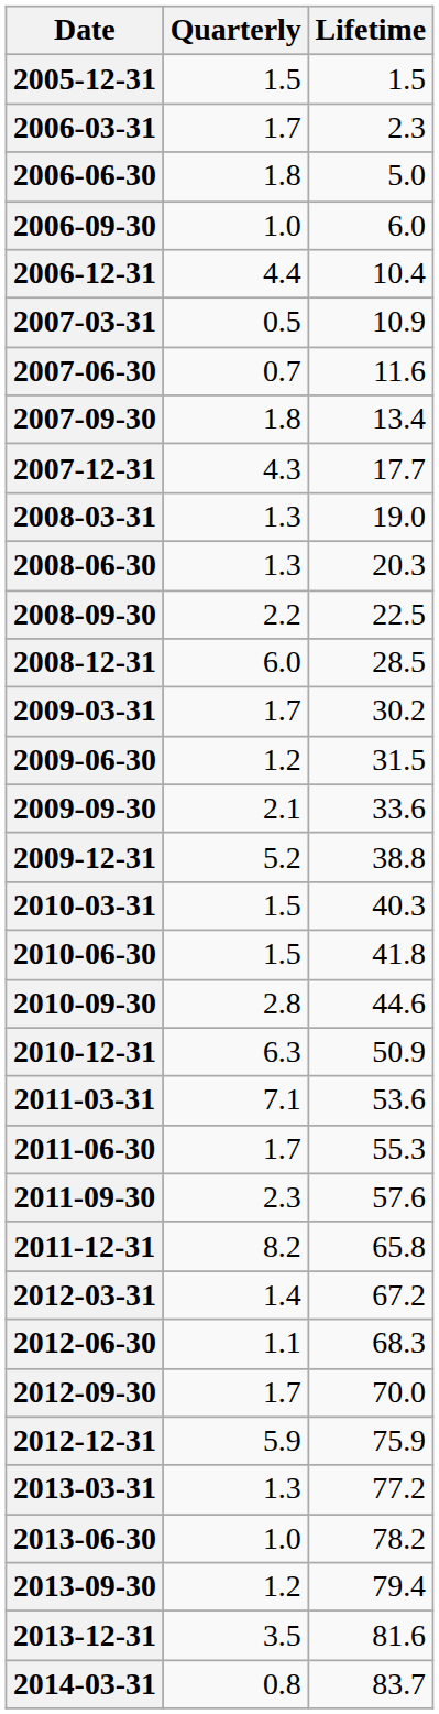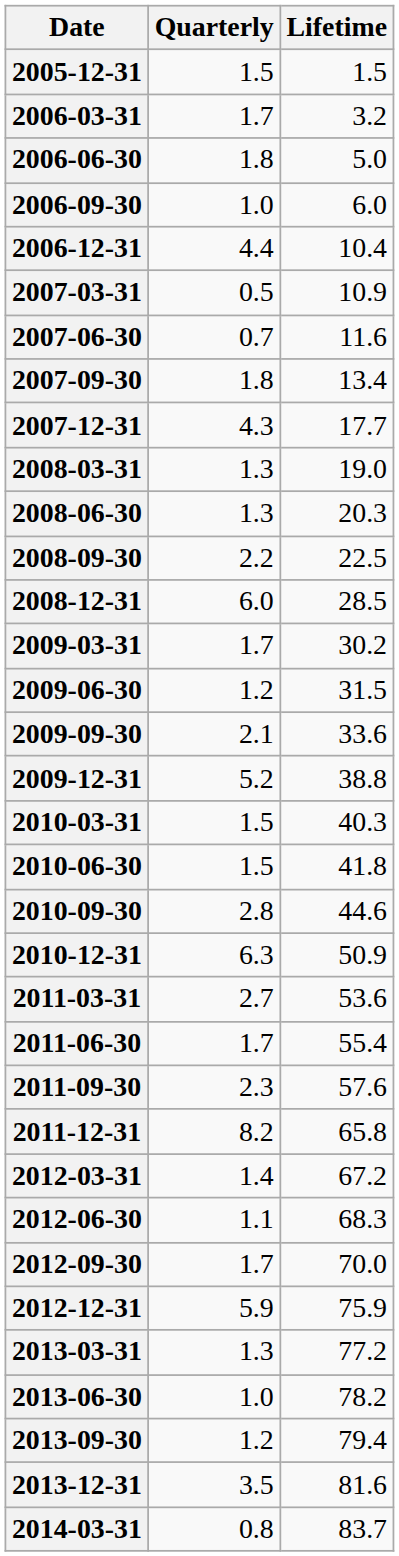 <table class="wikitable" style="float:right; text-align:right;">
 <tr>
 <th>Date</th>
 <th>Quarterly</th>
 <th>Lifetime</th>
 </tr>
 <tr>
 <th>2005-12-31</th>
 <td>1.5</td>
 <td>1.5</td>
 </tr>
 <tr>
 <th>2006-03-31</th>
 <td>1.7</td>
-<td>2.3</td>
+<td>3.2</td>
 </tr>
 <tr>
 <th>2006-06-30</th>
 <td>1.8</td>
 <td>5.0</td>
 </tr>
 <tr>
 <th>2006-09-30</th>
 <td>1.0</td>
 <td>6.0</td>
 </tr>
 <tr>
 <th>2006-12-31</th>
 <td>4.4</td>
 <td>10.4</td>
 </tr>
 <tr>
 <th>2007-03-31</th>
 <td>0.5</td>
 <td>10.9</td>
 </tr>
 <tr>
 <th>2007-06-30</th>
 <td>0.7</td>
 <td>11.6</td>
 </tr>
 <tr>
 <th>2007-09-30</th>
 <td>1.8</td>
 <td>13.4</td>
 </tr>
 <tr>
 <th>2007-12-31</th>
 <td>4.3</td>
 <td>17.7</td>
 </tr>
 <tr>
 <th>2008-03-31</th>
 <td>1.3</td>
 <td>19.0</td>
 </tr>
 <tr>
 <th>2008-06-30</th>
 <td>1.3</td>
 <td>20.3</td>
 </tr>
 <tr>
 <th>2008-09-30</th>
 <td>2.2</td>
 <td>22.5</td>
 </tr>
 <tr>
 <th>2008-12-31</th>
 <td>6.0</td>
 <td>28.5</td>
 </tr>
 <tr>
 <th>2009-03-31</th>
 <td>1.7</td>
 <td>30.2</td>
 </tr>
 <tr>
 <th>2009-06-30</th>
 <td>1.2</td>
 <td>31.5</td>
 </tr>
 <tr>
 <th>2009-09-30</th>
 <td>2.1</td>
 <td>33.6</td>
 </tr>
 <tr>
 <th>2009-12-31</th>
 <td>5.2</td>
 <td>38.8</td>
 </tr>
 <tr>
 <th>2010-03-31</th>
 <td>1.5</td>
 <td>40.3</td>
 </tr>
 <tr>
 <th>2010-06-30</th>
 <td>1.5</td>
 <td>41.8</td>
 </tr>
 <tr>
 <th>2010-09-30</th>
 <td>2.8</td>
 <td>44.6</td>
 </tr>
 <tr>
 <th>2010-12-31</th>
 <td>6.3</td>
 <td>50.9</td>
 </tr>
 <tr>
 <th>2011-03-31</th>
-<td>7.1</td>
+<td>2.7</td>
 <td>53.6</td>
 </tr>
 <tr>
 <th>2011-06-30</th>
 <td>1.7</td>
-<td>55.3</td>
+<td>55.4</td>
 </tr>
 <tr>
 <th>2011-09-30</th>
 <td>2.3</td>
 <td>57.6</td>
 </tr>
 <tr>
 <th>2011-12-31</th>
 <td>8.2</td>
 <td>65.8</td>
 </tr>
 <tr>
 <th>2012-03-31</th>
 <td>1.4</td>
 <td>67.2</td>
 </tr>
 <tr>
 <th>2012-06-30</th>
 <td>1.1</td>
 <td>68.3</td>
 </tr>
 <tr>
 <th>2012-09-30</th>
 <td>1.7</td>
 <td>70.0</td>
 </tr>
 <tr>
 <th>2012-12-31</th>
 <td>5.9</td>
 <td>75.9</td>
 </tr>
 <tr>
 <th>2013-03-31</th>
 <td>1.3</td>
 <td>77.2</td>
 </tr>
 <tr>
 <th>2013-06-30</th>
 <td>1.0</td>
 <td>78.2</td>
 </tr>
 <tr>
 <th>2013-09-30</th>
 <td>1.2</td>
 <td>79.4</td>
 </tr>
 <tr>
 <th>2013-12-31</th>
 <td>3.5</td>
 <td>81.6</td>
 </tr>
 <tr>
 <th>2014-03-31</th>
 <td>0.8</td>
 <td>83.7</td>
 </tr>
 </table>
